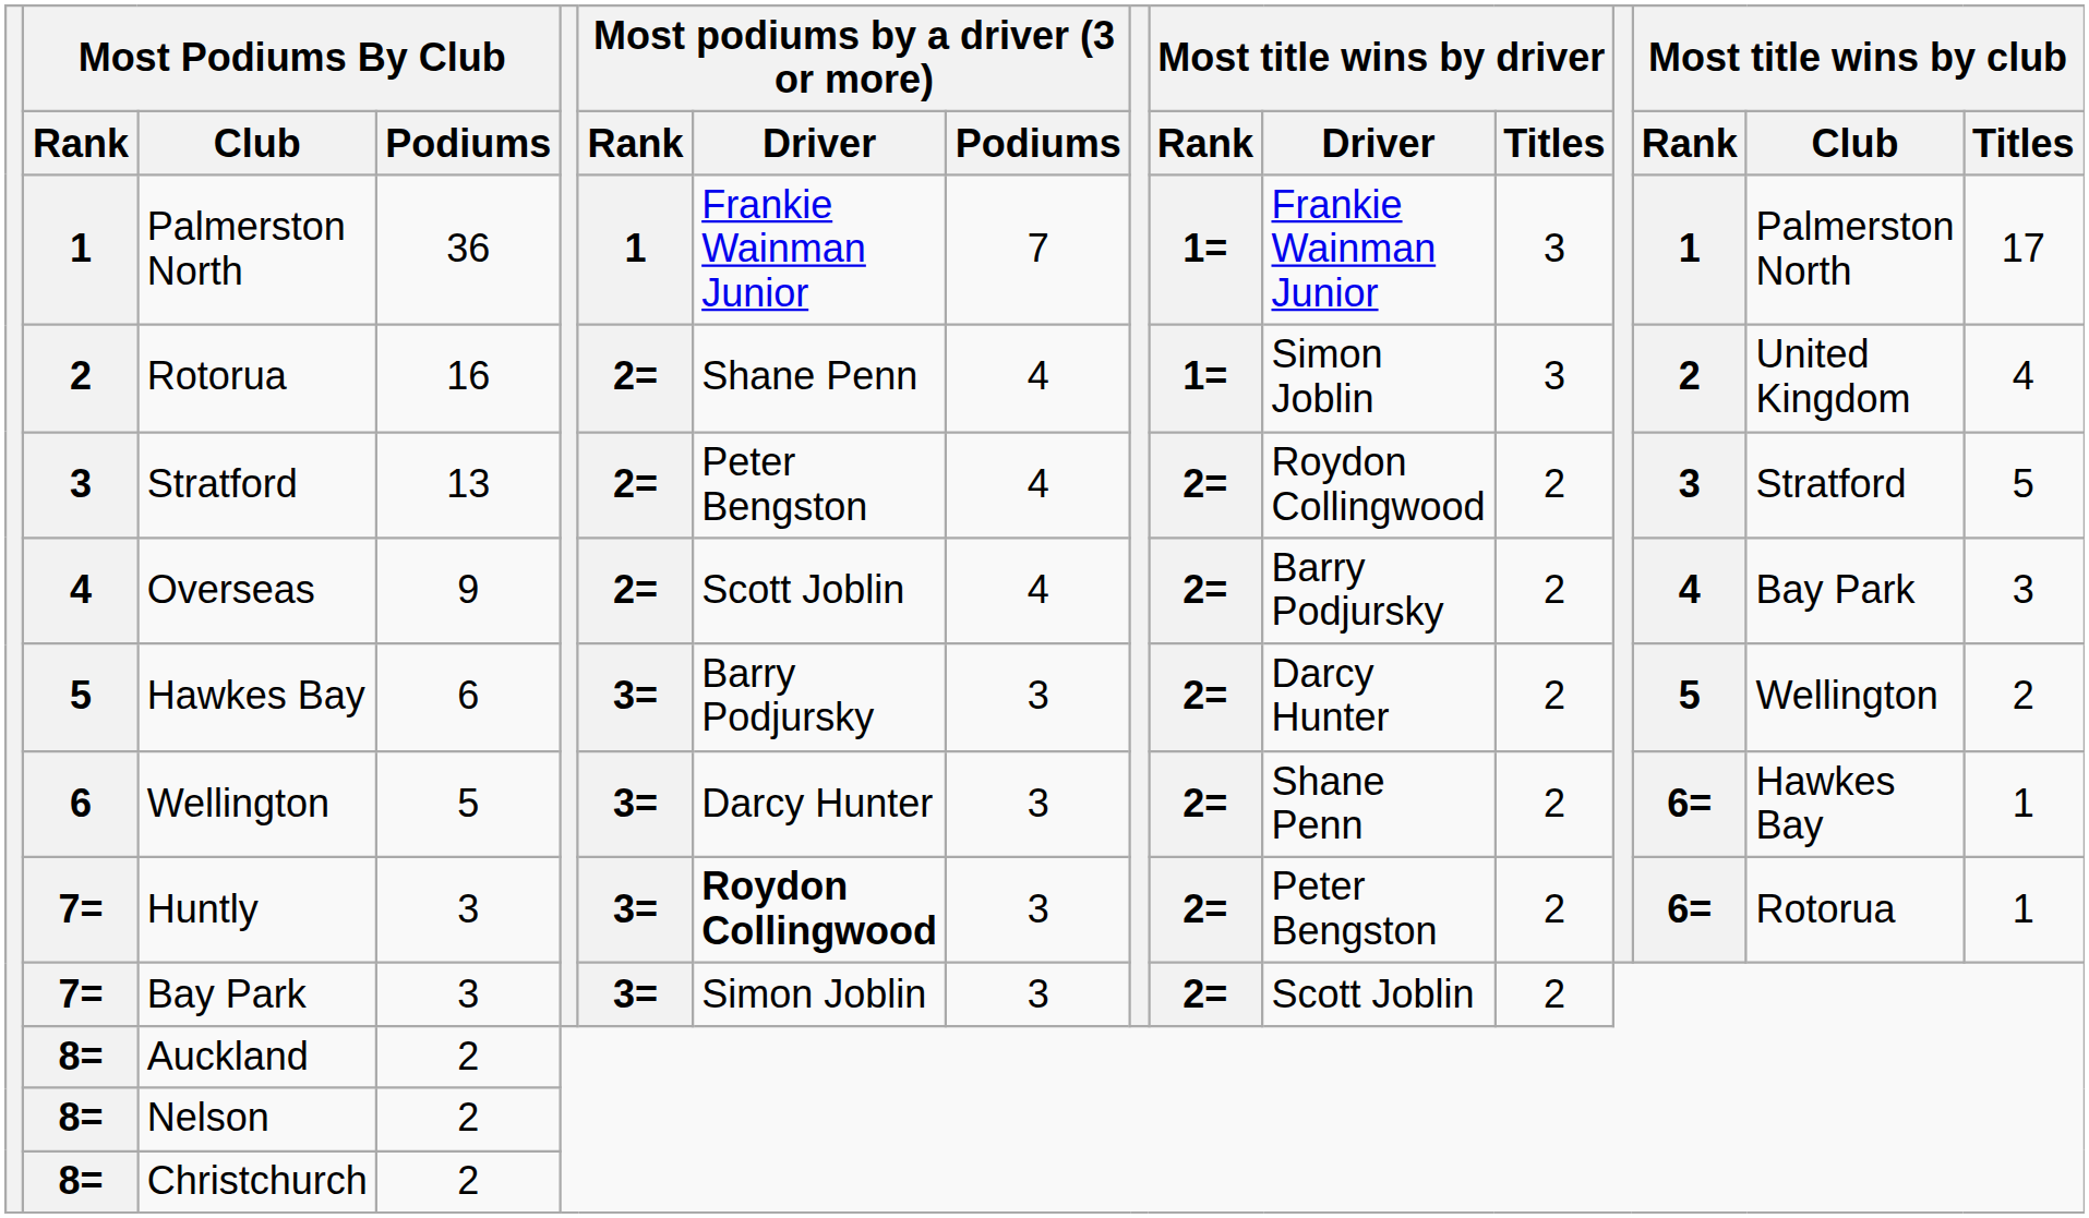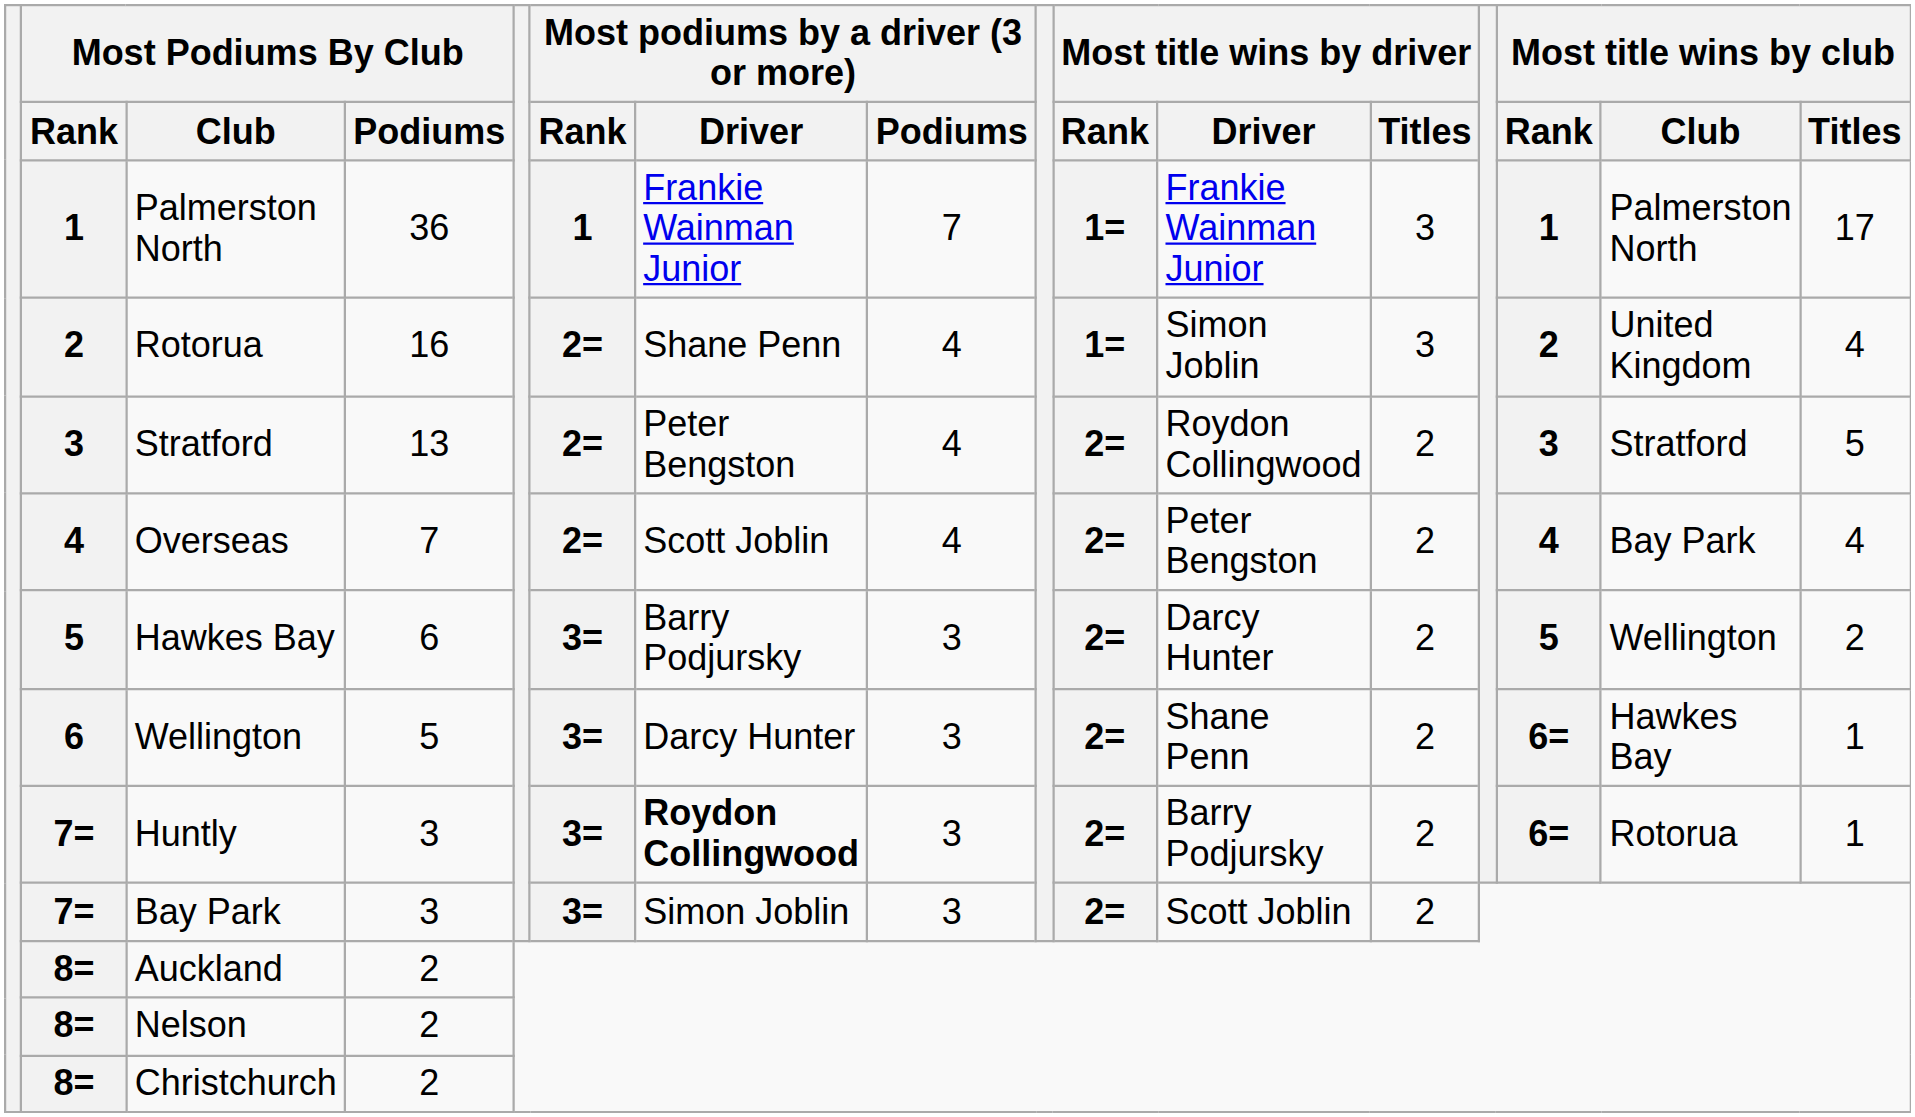 <table class="wikitable">
 <tr>
 <th width=2% rowspan=14></th>
 <th width=20% colspan=3>Most Podiums By Club</th>
 <th width=2% rowspan=10></th>
 <th width=20% colspan=3>Most podiums by a driver (3 or more)</th>
 <th width=2% rowspan=10></th>
 <th width=20% colspan=3>Most title wins by driver</th>
 <th width=2% rowspan=9></th>
 <th width=20% colspan=3>Most title wins by club</th>
 </tr>
 <tr style="background:#efefef;">
 <th>Rank</th>
 <th>Club</th>
 <th>Podiums</th>
 <th>Rank</th>
 <th>Driver</th>
 <th>Podiums</th>
 <th>Rank</th>
 <th>Driver</th>
 <th>Titles</th>
 <th>Rank</th>
 <th>Club</th>
 <th>Titles</th>
 </tr>
 <tr>
 <th>1</th>
 <td>Palmerston North</td>
 <td align=center>36</td>
 <th>1</th>
 <td><a href='#'>Frankie Wainman Junior</a></td>
 <td align=center>7</td>
 <th>1=</th>
 <td><a href='#'>Frankie Wainman Junior</a></td>
 <td align=center>3</td>
 <th>1</th>
 <td>Palmerston North</td>
 <td align=center>17</td>
 </tr>
 <tr>
 <th>2</th>
 <td>Rotorua</td>
 <td align=center>16</td>
 <th>2=</th>
 <td>Shane Penn</td>
 <td align=center>4</td>
 <th>1=</th>
 <td>Simon Joblin</td>
 <td align=center>3</td>
 <th>2</th>
 <td>United Kingdom</td>
 <td align=center>4</td>
 </tr>
 <tr>
 <th>3</th>
 <td>Stratford</td>
 <td align=center>13</td>
 <th>2=</th>
 <td>Peter Bengston</td>
 <td align=center>4</td>
 <th>2=</th>
 <td>Roydon Collingwood</td>
 <td align=center>2</td>
 <th>3</th>
 <td>Stratford</td>
 <td align=center>5</td>
 </tr>
 <tr>
 <th>4</th>
 <td>Overseas</td>
-<td align=center>9</td>
+<td align=center>7</td>
 <th>2=</th>
 <td>Scott Joblin</td>
 <td align=center>4</td>
 <th>2=</th>
-<td>Barry Podjursky</td>
+<td>Peter Bengston</td>
 <td align=center>2</td>
 <th>4</th>
 <td>Bay Park</td>
-<td align=center>3</td>
+<td align=center>4</td>
 </tr>
 <tr>
 <th>5</th>
 <td>Hawkes Bay</td>
 <td align=center>6</td>
 <th>3=</th>
 <td>Barry Podjursky</td>
 <td align=center>3</td>
 <th>2=</th>
 <td>Darcy Hunter</td>
 <td align=center>2</td>
 <th>5</th>
 <td>Wellington</td>
 <td align=center>2</td>
 </tr>
 <tr>
 <th>6</th>
 <td>Wellington</td>
 <td align=center>5</td>
 <th>3=</th>
 <td>Darcy Hunter</td>
 <td align=center>3</td>
 <th>2=</th>
 <td>Shane Penn</td>
 <td align=center>2</td>
 <th>6=</th>
 <td>Hawkes Bay</td>
 <td align=center>1</td>
 </tr>
 <tr>
 <th>7=</th>
 <td>Huntly</td>
 <td align=center>3</td>
 <th>3=</th>
 <td><strong>Roydon Collingwood</strong></td>
 <td align=center>3</td>
 <th>2=</th>
-<td>Peter Bengston</td>
+<td>Barry Podjursky</td>
 <td align=center>2</td>
 <th>6=</th>
 <td>Rotorua</td>
 <td align=center>1</td>
 </tr>
 <tr>
 <th>7=</th>
 <td>Bay Park</td>
 <td align=center>3</td>
 <th>3=</th>
 <td>Simon Joblin</td>
 <td align=center>3</td>
 <th>2=</th>
 <td>Scott Joblin</td>
 <td align=center>2</td>
 </tr>
 <tr>
 <th>8=</th>
 <td>Auckland</td>
 <td align=center>2</td>
 </tr>
 <tr>
 <th>8=</th>
 <td>Nelson</td>
 <td align=center>2</td>
 </tr>
 <tr>
 <th>8=</th>
 <td>Christchurch</td>
 <td align=center>2</td>
 </tr>
 </table>
